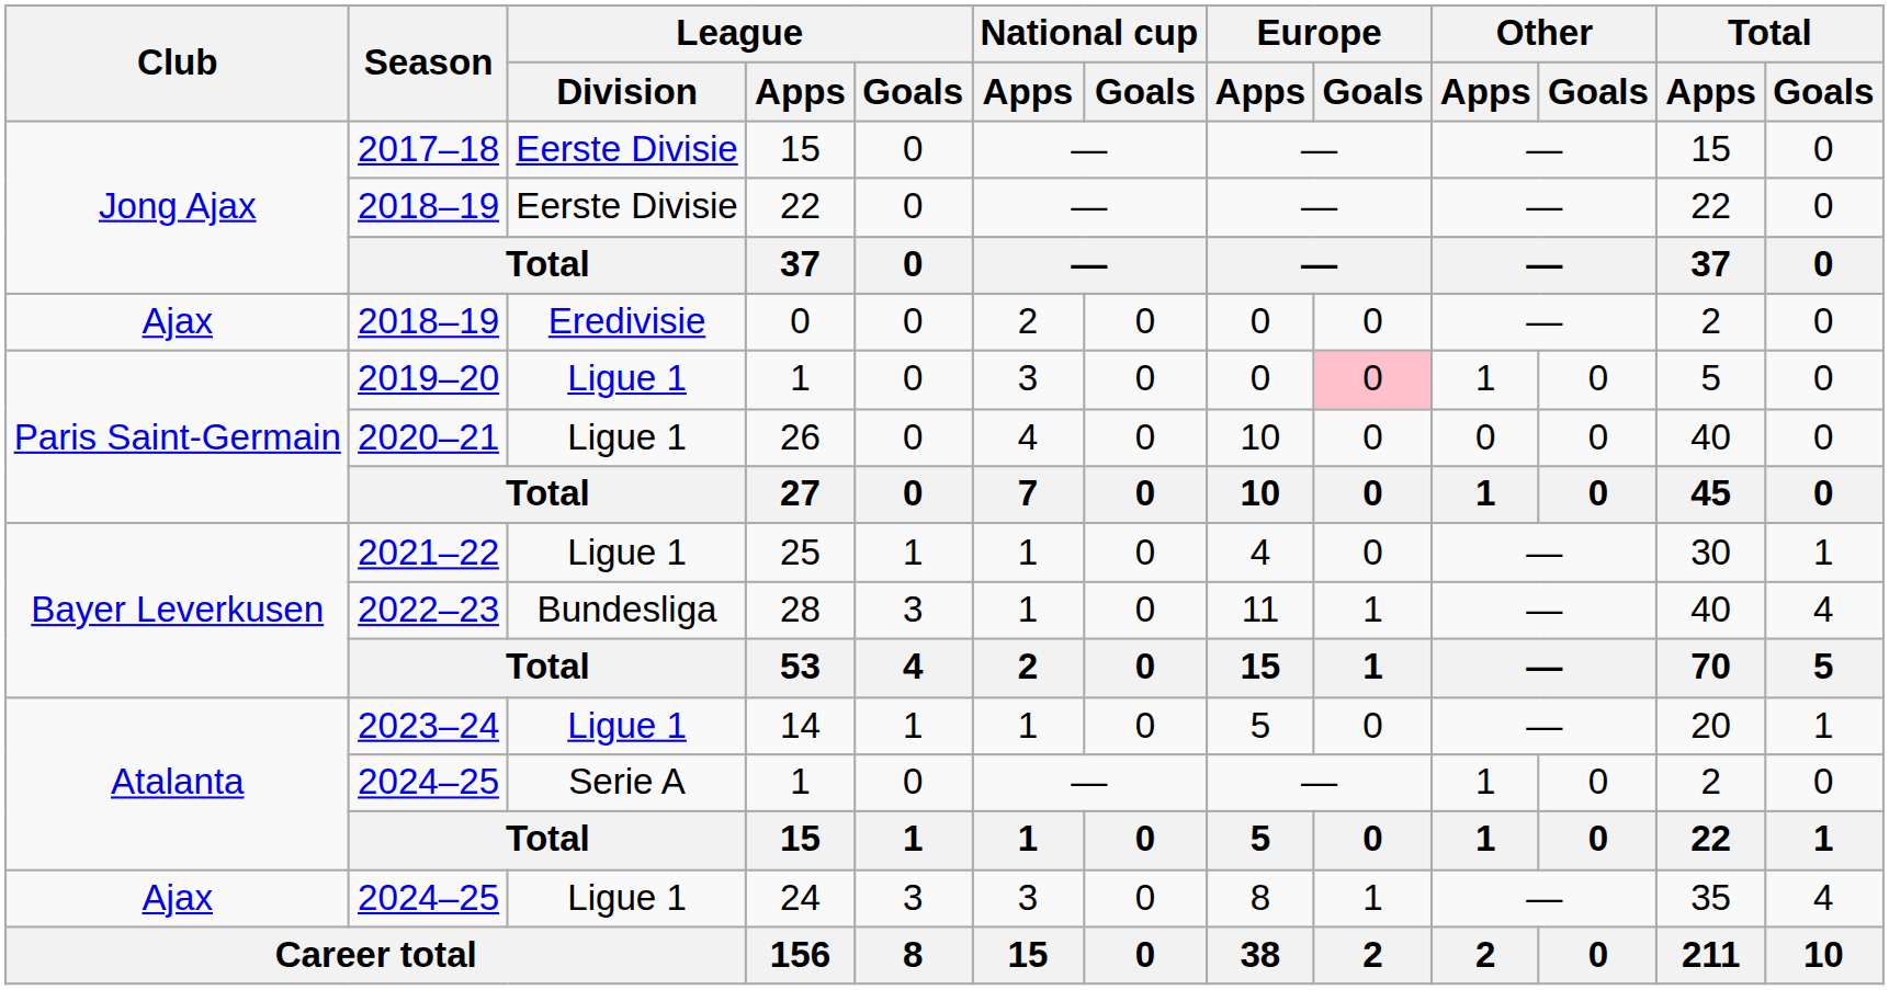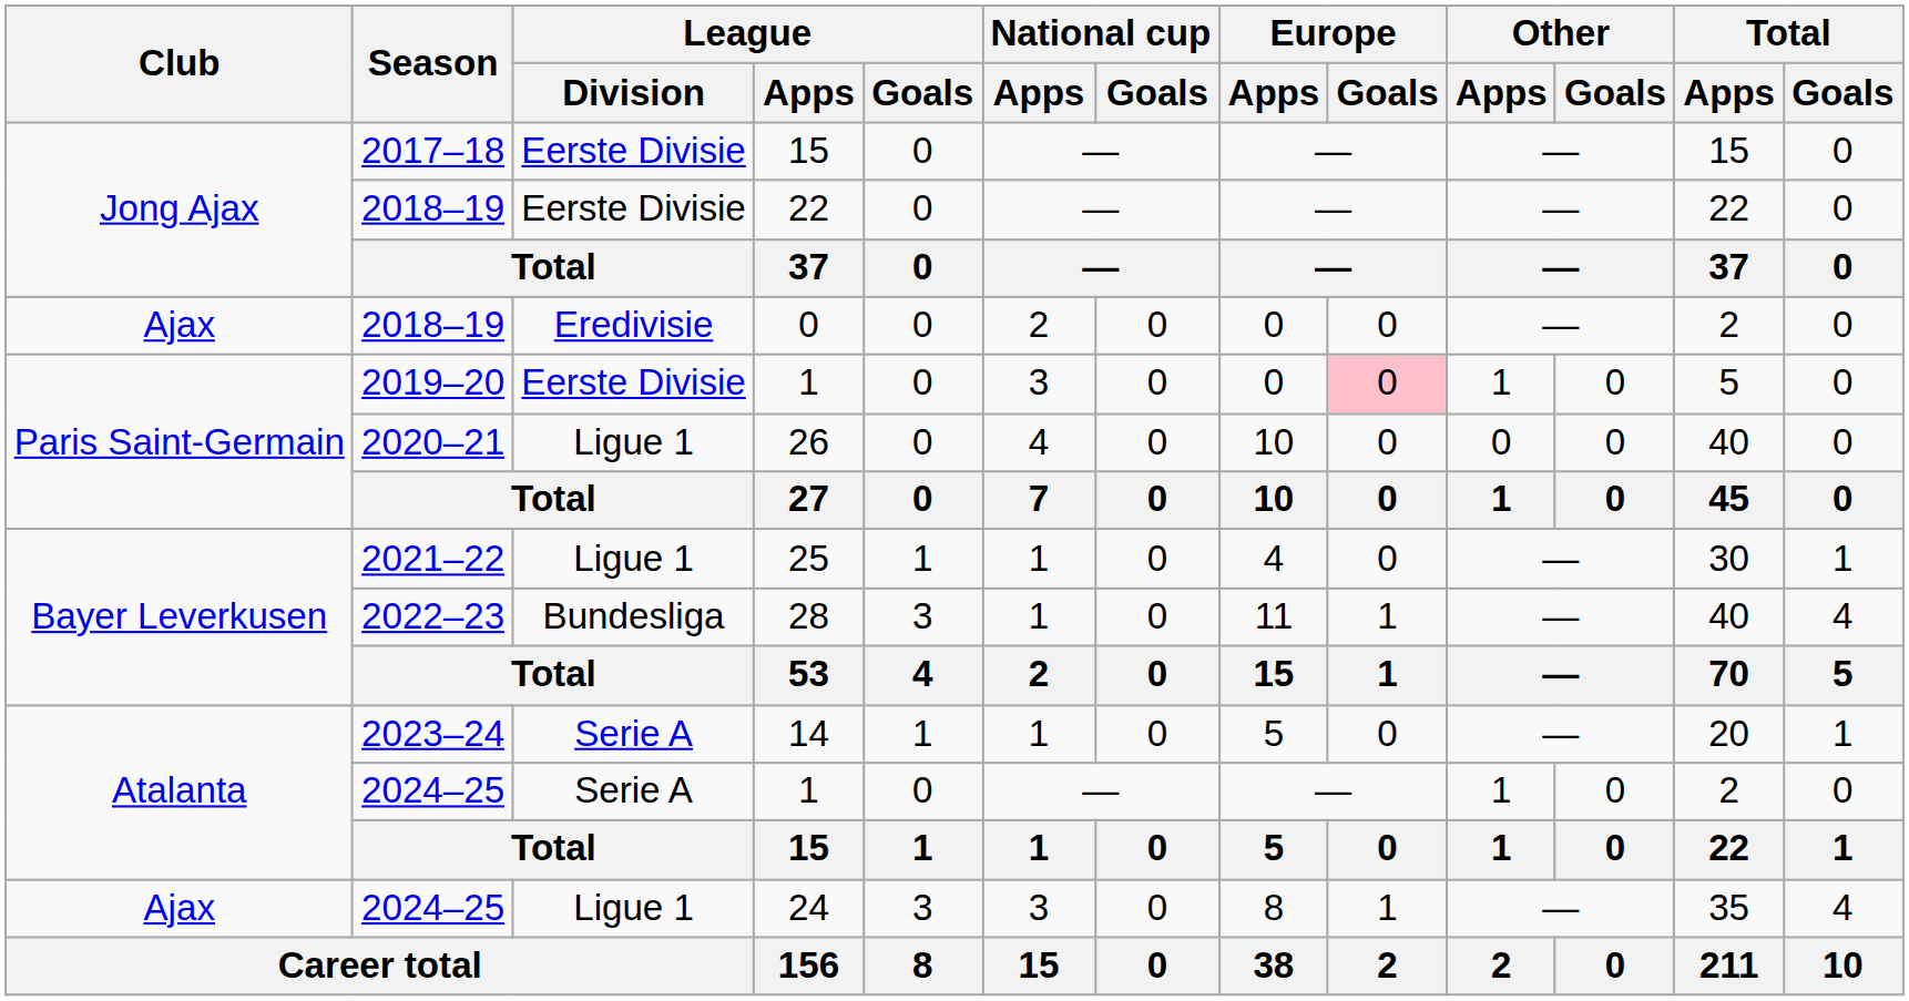 <table class="wikitable" Style="text-align: center">
 <tr>
 <th rowspan="2">Club</th>
 <th rowspan="2">Season</th>
 <th colspan="3">League</th>
 <th colspan="2">National cup</th>
 <th colspan="2">Europe</th>
 <th colspan="2">Other</th>
 <th colspan="2">Total</th>
 </tr>
 <tr>
 <th>Division</th>
 <th>Apps</th>
 <th>Goals</th>
 <th>Apps</th>
 <th>Goals</th>
 <th>Apps</th>
 <th>Goals</th>
 <th>Apps</th>
 <th>Goals</th>
 <th>Apps</th>
 <th>Goals</th>
 </tr>
 <tr>
 <td rowspan="3"><a href='#'>Jong Ajax</a></td>
 <td><a href='#'>2017–18</a></td>
 <td><a href='#'>Eerste Divisie</a></td>
 <td>15</td>
 <td>0</td>
 <td colspan="2">—</td>
 <td colspan="2">—</td>
 <td colspan="2">—</td>
 <td>15</td>
 <td>0</td>
 </tr>
 <tr>
 <td><a href='#'>2018–19</a></td>
 <td>Eerste Divisie</td>
 <td>22</td>
 <td>0</td>
 <td colspan="2">—</td>
 <td colspan="2">—</td>
 <td colspan="2">—</td>
 <td>22</td>
 <td>0</td>
 </tr>
 <tr>
 <th colspan="2">Total</th>
 <th>37</th>
 <th>0</th>
 <th colspan="2">—</th>
 <th colspan="2">—</th>
 <th colspan="2">—</th>
 <th>37</th>
 <th>0</th>
 </tr>
 <tr>
 <td><a href='#'>Ajax</a></td>
 <td><a href='#'>2018–19</a></td>
 <td><a href='#'>Eredivisie</a></td>
 <td>0</td>
 <td>0</td>
 <td>2</td>
 <td>0</td>
 <td>0</td>
 <td>0</td>
 <td colspan="2">—</td>
 <td>2</td>
 <td>0</td>
 </tr>
 <tr>
 <td rowspan="3"><a href='#'>Paris Saint-Germain</a></td>
 <td><a href='#'>2019–20</a></td>
-<td><a href='#'>Ligue 1</a></td>
+<td><a href='#'>Eerste Divisie</a></td>
 <td>1</td>
 <td>0</td>
 <td>3</td>
 <td>0</td>
 <td>0</td>
 <td style="background: pink;">0</td>
 <td>1</td>
 <td>0</td>
 <td>5</td>
 <td>0</td>
 </tr>
 <tr>
 <td><a href='#'>2020–21</a></td>
 <td>Ligue 1</td>
 <td>26</td>
 <td>0</td>
 <td>4</td>
 <td>0</td>
 <td>10</td>
 <td>0</td>
 <td>0</td>
 <td>0</td>
 <td>40</td>
 <td>0</td>
 </tr>
 <tr>
 <th colspan="2">Total</th>
 <th>27</th>
 <th>0</th>
 <th>7</th>
 <th>0</th>
 <th>10</th>
 <th>0</th>
 <th>1</th>
 <th>0</th>
 <th>45</th>
 <th>0</th>
 </tr>
 <tr>
 <td rowspan="3"><a href='#'>Bayer Leverkusen</a></td>
 <td><a href='#'>2021–22</a></td>
 <td>Ligue 1</td>
 <td>25</td>
 <td>1</td>
 <td>1</td>
 <td>0</td>
 <td>4</td>
 <td>0</td>
 <td colspan="2">—</td>
 <td>30</td>
 <td>1</td>
 </tr>
 <tr>
 <td><a href='#'>2022–23</a></td>
 <td>Bundesliga</td>
 <td>28</td>
 <td>3</td>
 <td>1</td>
 <td>0</td>
 <td>11</td>
 <td>1</td>
 <td colspan="2">—</td>
 <td>40</td>
 <td>4</td>
 </tr>
 <tr>
 <th colspan="2">Total</th>
 <th>53</th>
 <th>4</th>
 <th>2</th>
 <th>0</th>
 <th>15</th>
 <th>1</th>
 <th colspan="2">—</th>
 <th>70</th>
 <th>5</th>
 </tr>
 <tr>
 <td rowspan="3"><a href='#'>Atalanta</a></td>
 <td><a href='#'>2023–24</a></td>
-<td><a href='#'>Ligue 1</a></td>
+<td><a href='#'>Serie A</a></td>
 <td>14</td>
 <td>1</td>
 <td>1</td>
 <td>0</td>
 <td>5</td>
 <td>0</td>
 <td colspan="2">—</td>
 <td>20</td>
 <td>1</td>
 </tr>
 <tr>
 <td><a href='#'>2024–25</a></td>
 <td>Serie A</td>
 <td>1</td>
 <td>0</td>
 <td colspan="2">—</td>
 <td colspan="2">—</td>
 <td>1</td>
 <td>0</td>
 <td>2</td>
 <td>0</td>
 </tr>
 <tr>
 <th colspan="2">Total</th>
 <th>15</th>
 <th>1</th>
 <th>1</th>
 <th>0</th>
 <th>5</th>
 <th>0</th>
 <th>1</th>
 <th>0</th>
 <th>22</th>
 <th>1</th>
 </tr>
 <tr>
 <td><a href='#'>Ajax</a></td>
 <td><a href='#'>2024–25</a></td>
 <td>Ligue 1</td>
 <td>24</td>
 <td>3</td>
 <td>3</td>
 <td>0</td>
 <td>8</td>
 <td>1</td>
 <td colspan="2">—</td>
 <td>35</td>
 <td>4</td>
 </tr>
 <tr>
 <th colspan="3">Career total</th>
 <th>156</th>
 <th>8</th>
 <th>15</th>
 <th>0</th>
 <th>38</th>
 <th>2</th>
 <th>2</th>
 <th>0</th>
 <th>211</th>
 <th>10</th>
 </tr>
 </table>
